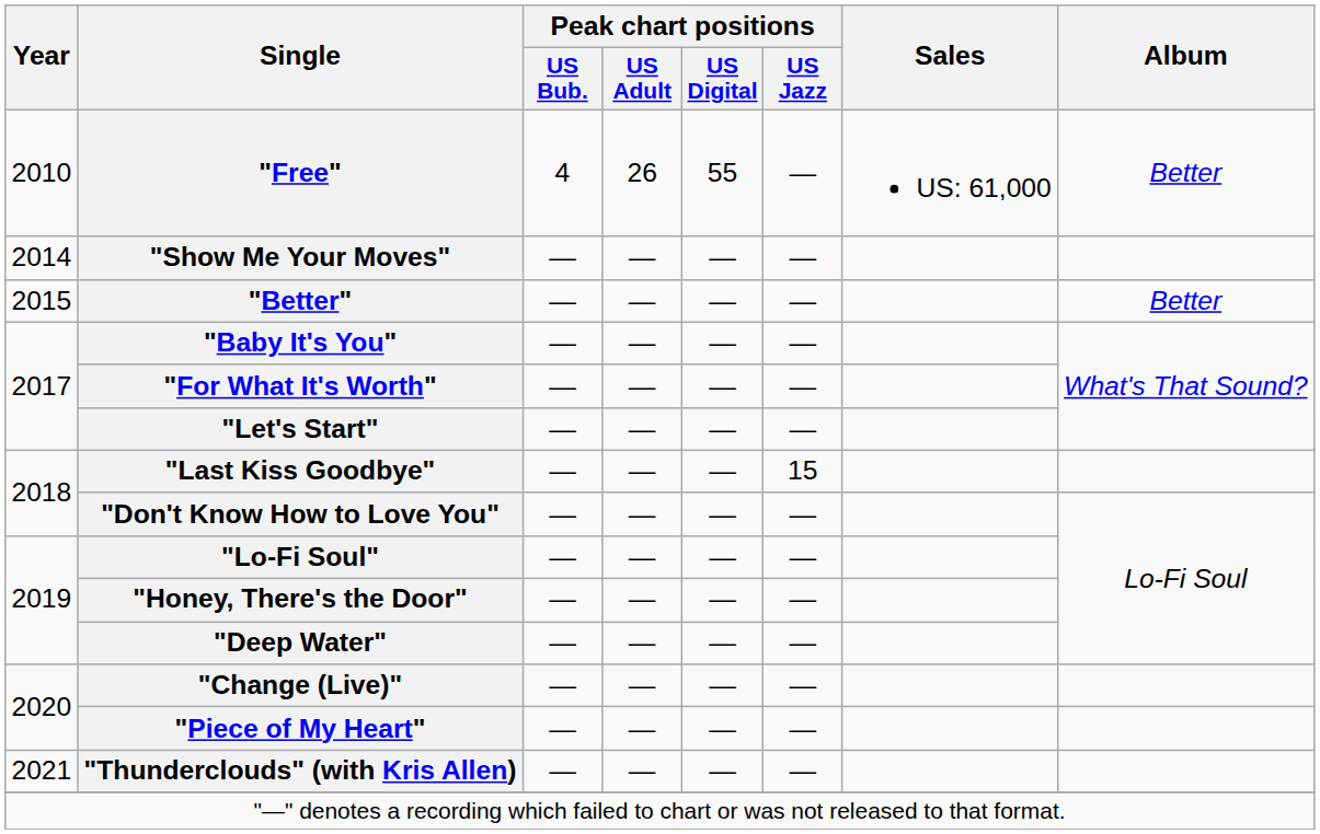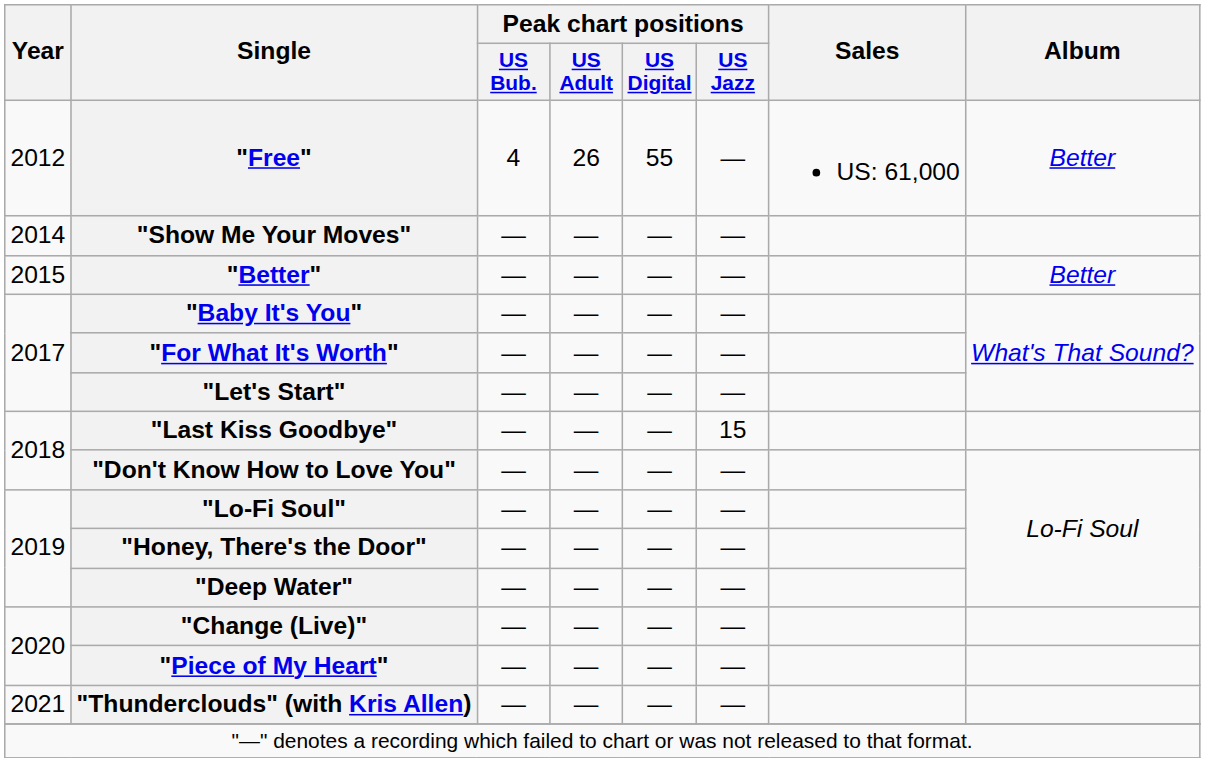 <table class="wikitable plainrowheaders" style="text-align:center;">
 <tr>
 <th scope="col" rowspan="2">Year</th>
 <th scope="col" rowspan="2">Single</th>
 <th scope="col" colspan="4">Peak chart positions</th>
 <th scope="col" rowspan="2">Sales</th>
 <th scope="col" rowspan="2">Album</th>
 </tr>
 <tr>
 <th scope="col" style="width:3em;font-size:85%;"><a href='#'>US Bub.</a><br></th>
 <th scope="col" style="width:3em;font-size:85%;"><a href='#'>US Adult</a><br></th>
 <th scope="col" style="width:3em;font-size:85%;"><a href='#'>US Digital</a><br></th>
 <th scope="col" style="width:3em;font-size:85%;"><a href='#'>US Jazz</a><br></th>
 </tr>
 <tr>
-<td>2010</td>
+<td>2012</td>
 <th scope="row">"<a href='#'>Free</a>"</th>
 <td>4</td>
 <td>26</td>
 <td>55</td>
 <td>—</td>
 <td><br><ul><li>US: 61,000</li></ul></td>
 <td><em><a href='#'>Better</a></em></td>
 </tr>
 <tr>
 <td>2014</td>
 <th scope="row">"Show Me Your Moves"</th>
 <td>—</td>
 <td>—</td>
 <td>—</td>
 <td>—</td>
 <td></td>
 <td></td>
 </tr>
 <tr>
 <td>2015</td>
 <th scope="row">"<a href='#'>Better</a>"</th>
 <td>—</td>
 <td>—</td>
 <td>—</td>
 <td>—</td>
 <td></td>
 <td><em><a href='#'>Better</a></em></td>
 </tr>
 <tr>
 <td rowspan="3">2017</td>
 <th scope="row">"<a href='#'>Baby It's You</a>"</th>
 <td>—</td>
 <td>—</td>
 <td>—</td>
 <td>—</td>
 <td></td>
 <td rowspan="3"><em><a href='#'>What's That Sound?</a></em></td>
 </tr>
 <tr>
 <th scope="row">"<a href='#'>For What It's Worth</a>"</th>
 <td>—</td>
 <td>—</td>
 <td>—</td>
 <td>—</td>
 <td></td>
 </tr>
 <tr>
 <th scope="row">"Let's Start"</th>
 <td>—</td>
 <td>—</td>
 <td>—</td>
 <td>—</td>
 <td></td>
 </tr>
 <tr>
 <td rowspan="2">2018</td>
 <th scope="row">"Last Kiss Goodbye"</th>
 <td>—</td>
 <td>—</td>
 <td>—</td>
 <td>15</td>
 <td></td>
 <td></td>
 </tr>
 <tr>
 <th scope="row">"Don't Know How to Love You"</th>
 <td>—</td>
 <td>—</td>
 <td>—</td>
 <td>—</td>
 <td></td>
 <td rowspan="4"><em>Lo-Fi Soul</em></td>
 </tr>
 <tr>
 <td rowspan="3">2019</td>
 <th scope="row">"Lo-Fi Soul"</th>
 <td>—</td>
 <td>—</td>
 <td>—</td>
 <td>—</td>
 <td></td>
 </tr>
 <tr>
 <th scope="row">"Honey, There's the Door"</th>
 <td>—</td>
 <td>—</td>
 <td>—</td>
 <td>—</td>
 <td></td>
 </tr>
 <tr>
 <th scope="row">"Deep Water"</th>
 <td>—</td>
 <td>—</td>
 <td>—</td>
 <td>—</td>
 <td></td>
 </tr>
 <tr>
 <td rowspan="2">2020</td>
 <th scope="row">"Change (Live)"</th>
 <td>—</td>
 <td>—</td>
 <td>—</td>
 <td>—</td>
 <td></td>
 <td></td>
 </tr>
 <tr>
 <th scope="row">"<a href='#'>Piece of My Heart</a>"</th>
 <td>—</td>
 <td>—</td>
 <td>—</td>
 <td>—</td>
 <td></td>
 <td></td>
 </tr>
 <tr>
 <td rowspan="1">2021</td>
 <th scope="row">"Thunderclouds" (with <a href='#'>Kris Allen</a>)</th>
 <td>—</td>
 <td>—</td>
 <td>—</td>
 <td>—</td>
 <td></td>
 <td></td>
 </tr>
 <tr>
 </tr>
 <tr>
 <td colspan="8" style="font-size:85%;">"—" denotes a recording which failed to chart or was not released to that format.</td>
 </tr>
 </table>
